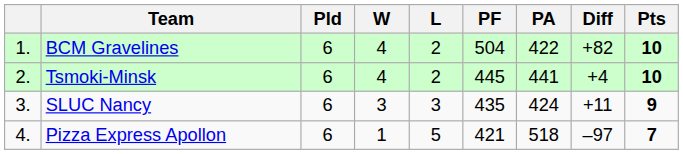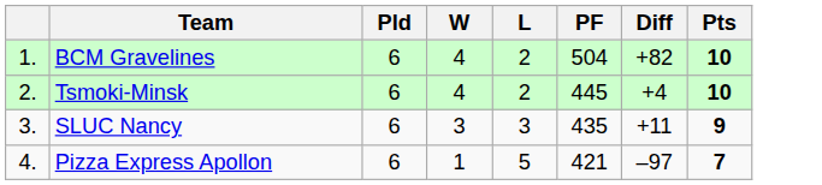 <table class="wikitable" style="text-align:center">
 <tr>
 <th width=25></th>
 <th width=220>Team</th>
 <th width=40>Pld</th>
 <th width=40>W</th>
 <th width=40>L</th>
 <th width=40>PF</th>
-<th width=40>PA</th>
 <th width=40>Diff</th>
 <th width=40>Pts</th>
 </tr>
 <tr bgcolor=ccffcc>
 <td>1.</td>
 <td align=left> <a href='#'>BCM Gravelines</a></td>
 <td>6</td>
 <td>4</td>
 <td>2</td>
 <td>504</td>
-<td>422</td>
 <td>+82</td>
 <td><strong>10</strong></td>
 </tr>
 <tr bgcolor=ccffcc>
 <td>2.</td>
 <td align=left> <a href='#'>Tsmoki-Minsk</a></td>
 <td>6</td>
 <td>4</td>
 <td>2</td>
 <td>445</td>
-<td>441</td>
 <td>+4</td>
 <td><strong>10</strong></td>
 </tr>
 <tr>
 <td>3.</td>
 <td align=left> <a href='#'>SLUC Nancy</a></td>
 <td>6</td>
 <td>3</td>
 <td>3</td>
 <td>435</td>
-<td>424</td>
 <td>+11</td>
 <td><strong>9</strong></td>
 </tr>
 <tr>
 <td>4.</td>
 <td align=left> <a href='#'>Pizza Express Apollon</a></td>
 <td>6</td>
 <td>1</td>
 <td>5</td>
 <td>421</td>
-<td>518</td>
 <td>–97</td>
 <td><strong>7</strong></td>
 </tr>
 </table>
